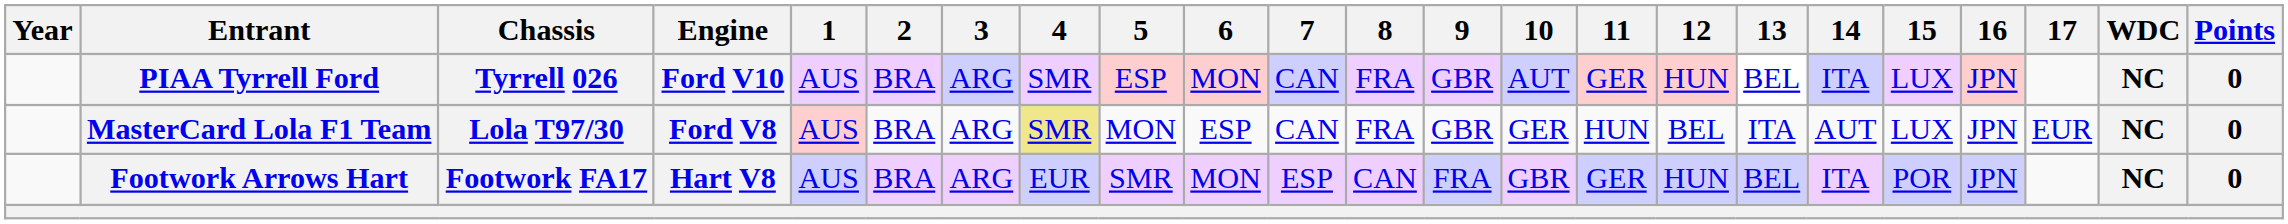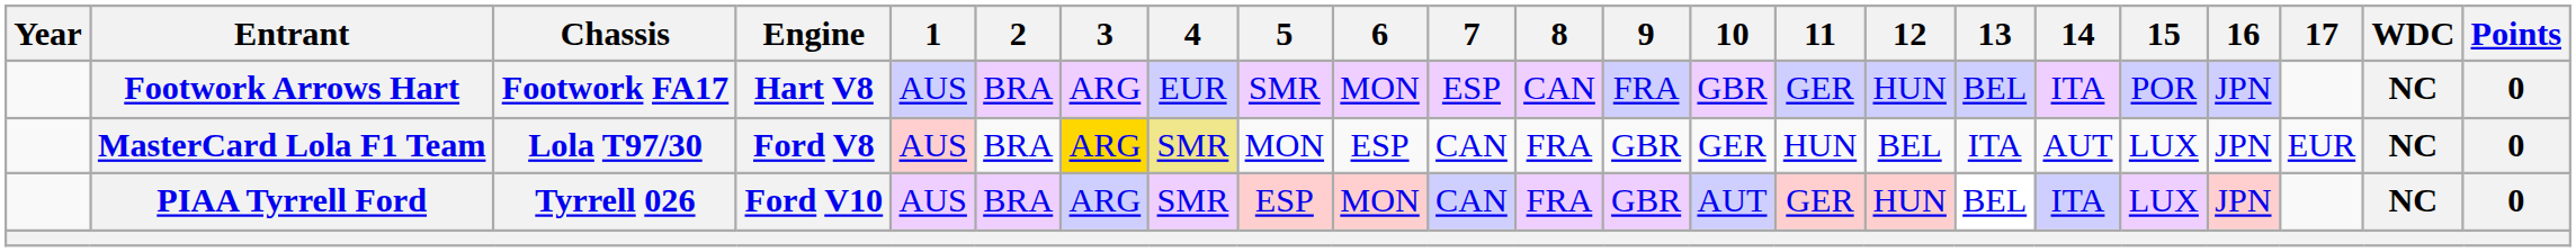 <table class="wikitable" style="text-align:center; font-size:85%">
 <tr>
 <th>Year</th>
 <th>Entrant</th>
 <th>Chassis</th>
 <th>Engine</th>
 <th>1</th>
 <th>2</th>
 <th>3</th>
 <th>4</th>
 <th>5</th>
 <th>6</th>
 <th>7</th>
 <th>8</th>
 <th>9</th>
 <th>10</th>
 <th>11</th>
 <th>12</th>
 <th>13</th>
 <th>14</th>
 <th>15</th>
 <th>16</th>
 <th>17</th>
 <th>WDC</th>
 <th><a href='#'>Points</a></th>
 </tr>
 <tr>
 <td></td>
+<th nowrap><a href='#'>Footwork Arrows Hart</a></th>
+<th nowrap><a href='#'>Footwork</a> <a href='#'>FA17</a></th>
+<th nowrap><a href='#'>Hart</a> <a href='#'>V8</a></th>
+<td style="background:#CFCFFF;"><a href='#'>AUS</a><br></td>
+<td style="background:#EFCFFF;"><a href='#'>BRA</a><br></td>
+<td style="background:#EFCFFF;"><a href='#'>ARG</a><br></td>
+<td style="background:#CFCFFF;"><a href='#'>EUR</a><br></td>
+<td style="background:#EFCFFF;"><a href='#'>SMR</a><br></td>
+<td style="background:#EFCFFF;"><a href='#'>MON</a><br></td>
+<td style="background:#EFCFFF;"><a href='#'>ESP</a><br></td>
+<td style="background:#EFCFFF;"><a href='#'>CAN</a><br></td>
+<td style="background:#CFCFFF;"><a href='#'>FRA</a><br></td>
+<td style="background:#EFCFFF;"><a href='#'>GBR</a><br></td>
+<td style="background:#CFCFFF;"><a href='#'>GER</a><br></td>
+<td style="background:#CFCFFF;"><a href='#'>HUN</a><br></td>
+<td style="background:#CFCFFF;"><a href='#'>BEL</a><br></td>
+<td style="background:#EFCFFF;"><a href='#'>ITA</a><br></td>
+<td style="background:#CFCFFF;"><a href='#'>POR</a><br></td>
+<td style="background:#CFCFFF;"><a href='#'>JPN</a><br></td>
+<td></td>
+<th>NC</th>
+<th>0</th>
+</tr>
+<tr>
+<td></td>
+<th nowrap><a href='#'>MasterCard Lola F1 Team</a></th>
+<th nowrap><a href='#'>Lola</a> <a href='#'>T97/30</a></th>
+<th nowrap><a href='#'>Ford</a> <a href='#'>V8</a></th>
+<td style="background:#FFCFCF;"><a href='#'>AUS</a><br></td>
+<td><a href='#'>BRA</a></td>
+<td style="background: gold;"><a href='#'>ARG</a></td>
+<td style="background: khaki;"><a href='#'>SMR</a></td>
+<td><a href='#'>MON</a></td>
+<td><a href='#'>ESP</a></td>
+<td><a href='#'>CAN</a></td>
+<td><a href='#'>FRA</a></td>
+<td><a href='#'>GBR</a></td>
+<td><a href='#'>GER</a></td>
+<td><a href='#'>HUN</a></td>
+<td><a href='#'>BEL</a></td>
+<td><a href='#'>ITA</a></td>
+<td><a href='#'>AUT</a></td>
+<td><a href='#'>LUX</a></td>
+<td><a href='#'>JPN</a></td>
+<td><a href='#'>EUR</a></td>
+<th>NC</th>
+<th>0</th>
+</tr>
+<tr>
+<td></td>
 <th nowrap><a href='#'>PIAA Tyrrell Ford</a></th>
 <th nowrap><a href='#'>Tyrrell</a> <a href='#'>026</a></th>
 <th nowrap><a href='#'>Ford</a> <a href='#'>V10</a></th>
 <td style="background:#EFCFFF;"><a href='#'>AUS</a><br></td>
 <td style="background:#EFCFFF;"><a href='#'>BRA</a><br></td>
 <td style="background:#CFCFFF;"><a href='#'>ARG</a><br></td>
 <td style="background:#EFCFFF;"><a href='#'>SMR</a><br></td>
 <td style="background:#FFCFCF;"><a href='#'>ESP</a><br></td>
 <td style="background:#FFCFCF;"><a href='#'>MON</a><br></td>
 <td style="background:#CFCFFF;"><a href='#'>CAN</a><br></td>
 <td style="background:#EFCFFF;"><a href='#'>FRA</a><br></td>
 <td style="background:#EFCFFF;"><a href='#'>GBR</a><br></td>
 <td style="background:#CFCFFF;"><a href='#'>AUT</a><br></td>
 <td style="background:#FFCFCF;"><a href='#'>GER</a><br></td>
 <td style="background:#FFCFCF;"><a href='#'>HUN</a><br></td>
 <td style="background:#ffffff;"><a href='#'>BEL</a><br></td>
 <td style="background:#CFCFFF;"><a href='#'>ITA</a><br></td>
 <td style="background:#EFCFFF;"><a href='#'>LUX</a><br></td>
 <td style="background:#FFCFCF;"><a href='#'>JPN</a><br></td>
 <td></td>
 <th>NC</th>
 <th>0</th>
 </tr>
 <tr>
-<td></td>
-<th nowrap><a href='#'>MasterCard Lola F1 Team</a></th>
-<th nowrap><a href='#'>Lola</a> <a href='#'>T97/30</a></th>
-<th nowrap><a href='#'>Ford</a> <a href='#'>V8</a></th>
-<td style="background:#FFCFCF;"><a href='#'>AUS</a><br></td>
-<td><a href='#'>BRA</a></td>
-<td><a href='#'>ARG</a></td>
-<td style="background: khaki;"><a href='#'>SMR</a></td>
-<td><a href='#'>MON</a></td>
-<td><a href='#'>ESP</a></td>
-<td><a href='#'>CAN</a></td>
-<td><a href='#'>FRA</a></td>
-<td><a href='#'>GBR</a></td>
-<td><a href='#'>GER</a></td>
-<td><a href='#'>HUN</a></td>
-<td><a href='#'>BEL</a></td>
-<td><a href='#'>ITA</a></td>
-<td><a href='#'>AUT</a></td>
-<td><a href='#'>LUX</a></td>
-<td><a href='#'>JPN</a></td>
-<td><a href='#'>EUR</a></td>
-<th>NC</th>
-<th>0</th>
-</tr>
-<tr>
-<td></td>
-<th nowrap><a href='#'>Footwork Arrows Hart</a></th>
-<th nowrap><a href='#'>Footwork</a> <a href='#'>FA17</a></th>
-<th nowrap><a href='#'>Hart</a> <a href='#'>V8</a></th>
-<td style="background:#CFCFFF;"><a href='#'>AUS</a><br></td>
-<td style="background:#EFCFFF;"><a href='#'>BRA</a><br></td>
-<td style="background:#EFCFFF;"><a href='#'>ARG</a><br></td>
-<td style="background:#CFCFFF;"><a href='#'>EUR</a><br></td>
-<td style="background:#EFCFFF;"><a href='#'>SMR</a><br></td>
-<td style="background:#EFCFFF;"><a href='#'>MON</a><br></td>
-<td style="background:#EFCFFF;"><a href='#'>ESP</a><br></td>
-<td style="background:#EFCFFF;"><a href='#'>CAN</a><br></td>
-<td style="background:#CFCFFF;"><a href='#'>FRA</a><br></td>
-<td style="background:#EFCFFF;"><a href='#'>GBR</a><br></td>
-<td style="background:#CFCFFF;"><a href='#'>GER</a><br></td>
-<td style="background:#CFCFFF;"><a href='#'>HUN</a><br></td>
-<td style="background:#CFCFFF;"><a href='#'>BEL</a><br></td>
-<td style="background:#EFCFFF;"><a href='#'>ITA</a><br></td>
-<td style="background:#CFCFFF;"><a href='#'>POR</a><br></td>
-<td style="background:#CFCFFF;"><a href='#'>JPN</a><br></td>
-<td></td>
-<th>NC</th>
-<th>0</th>
-</tr>
-<tr>
 <th colspan="23"></th>
 </tr>
 </table>
